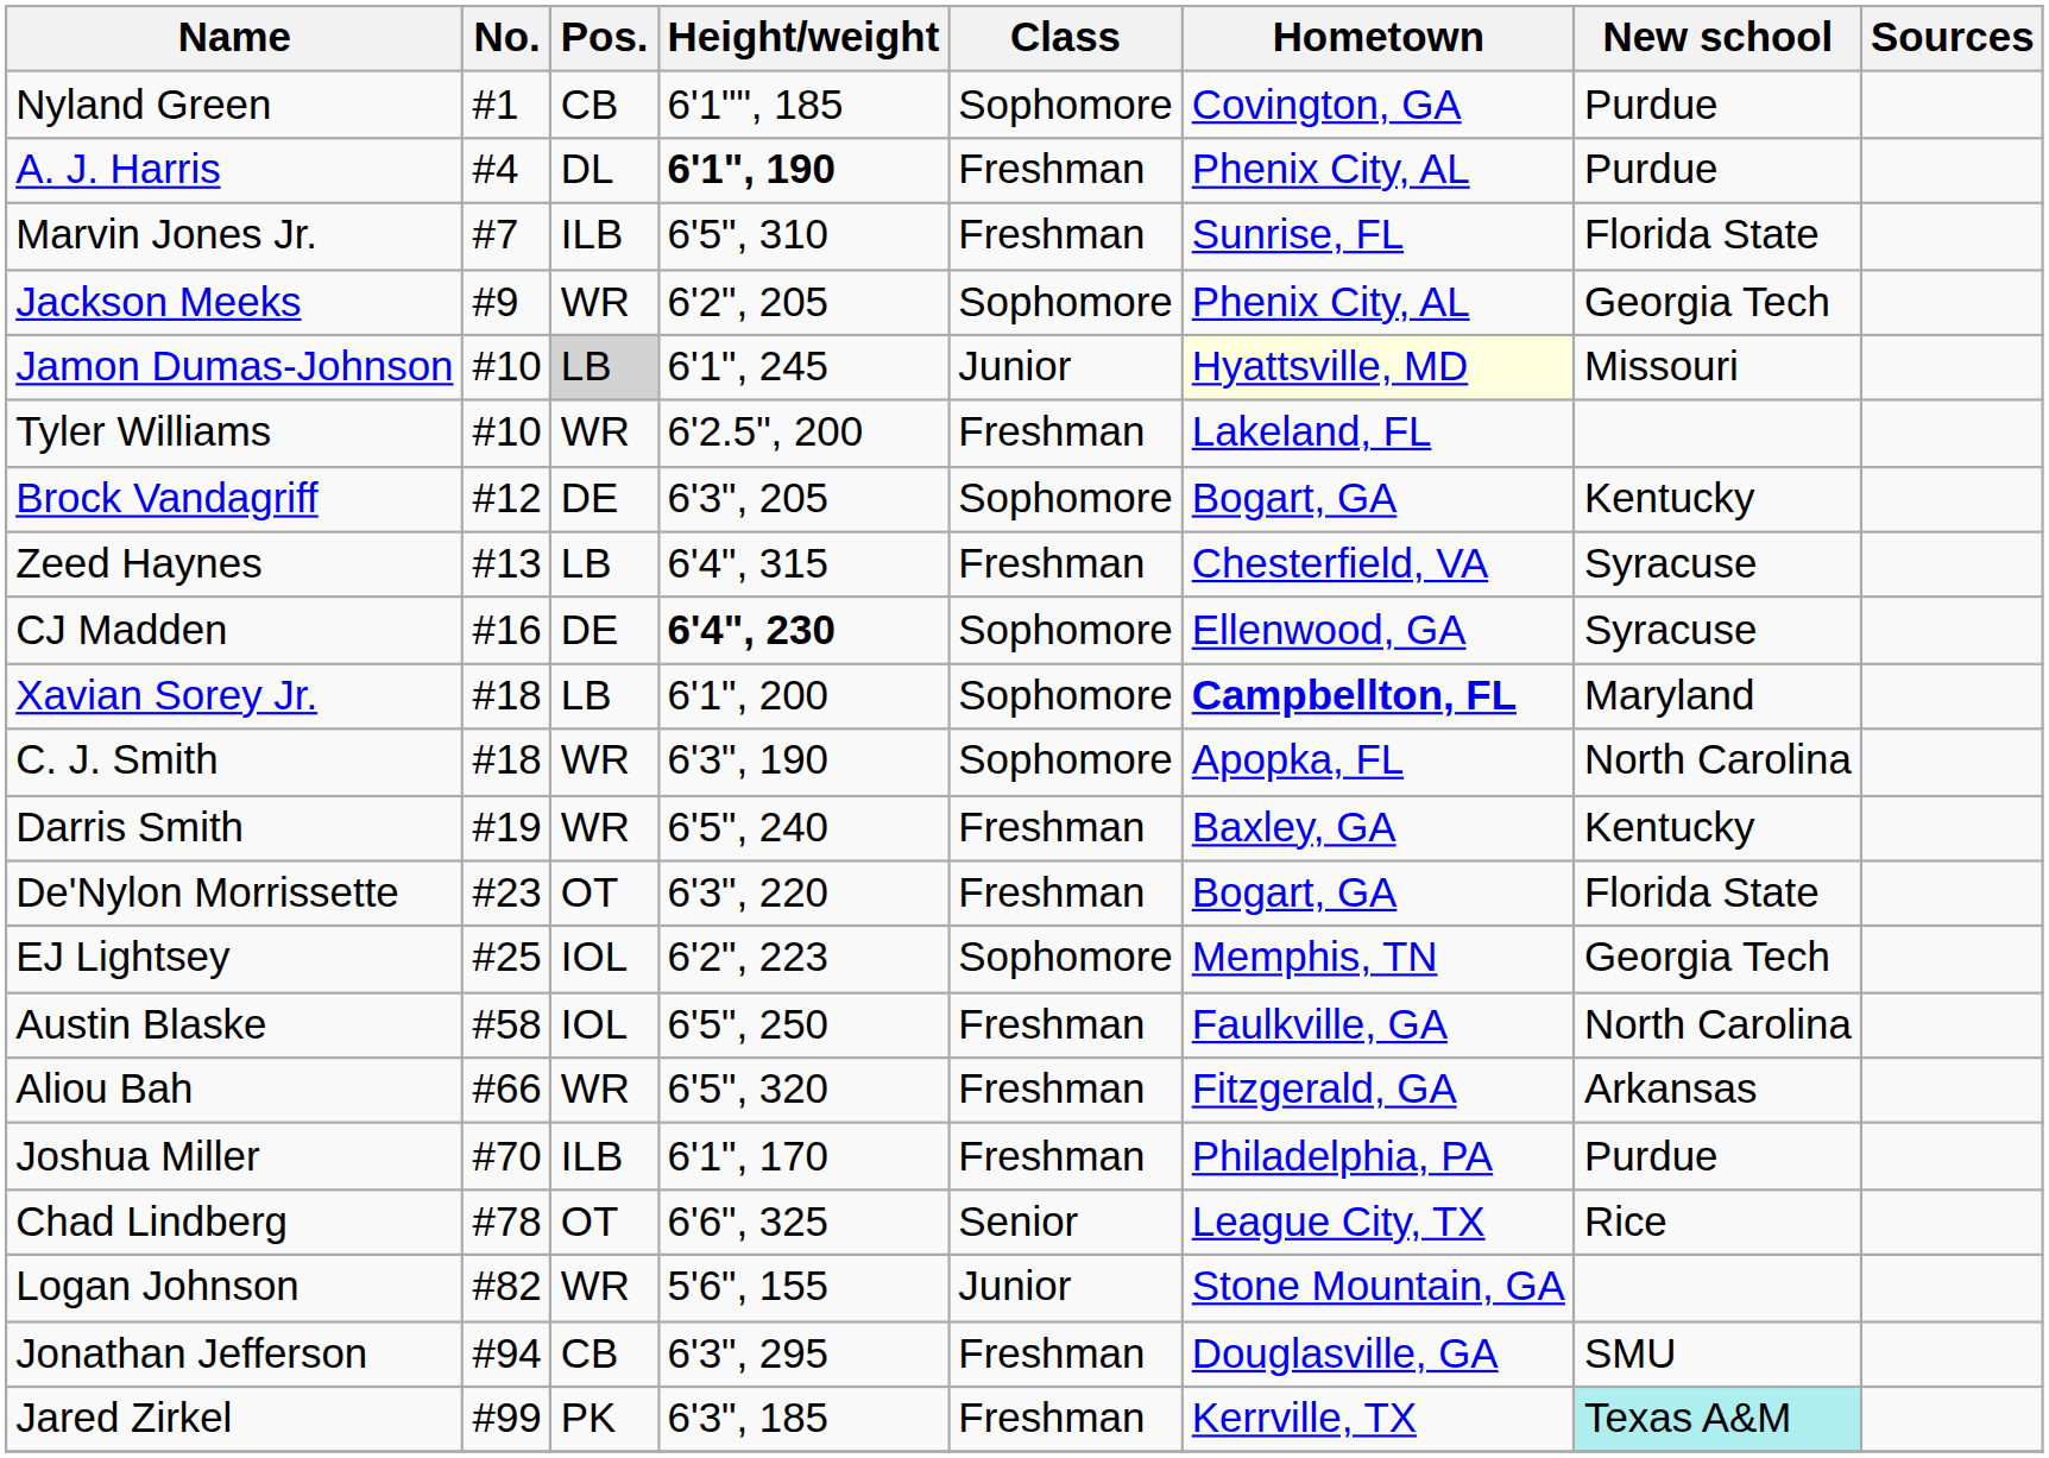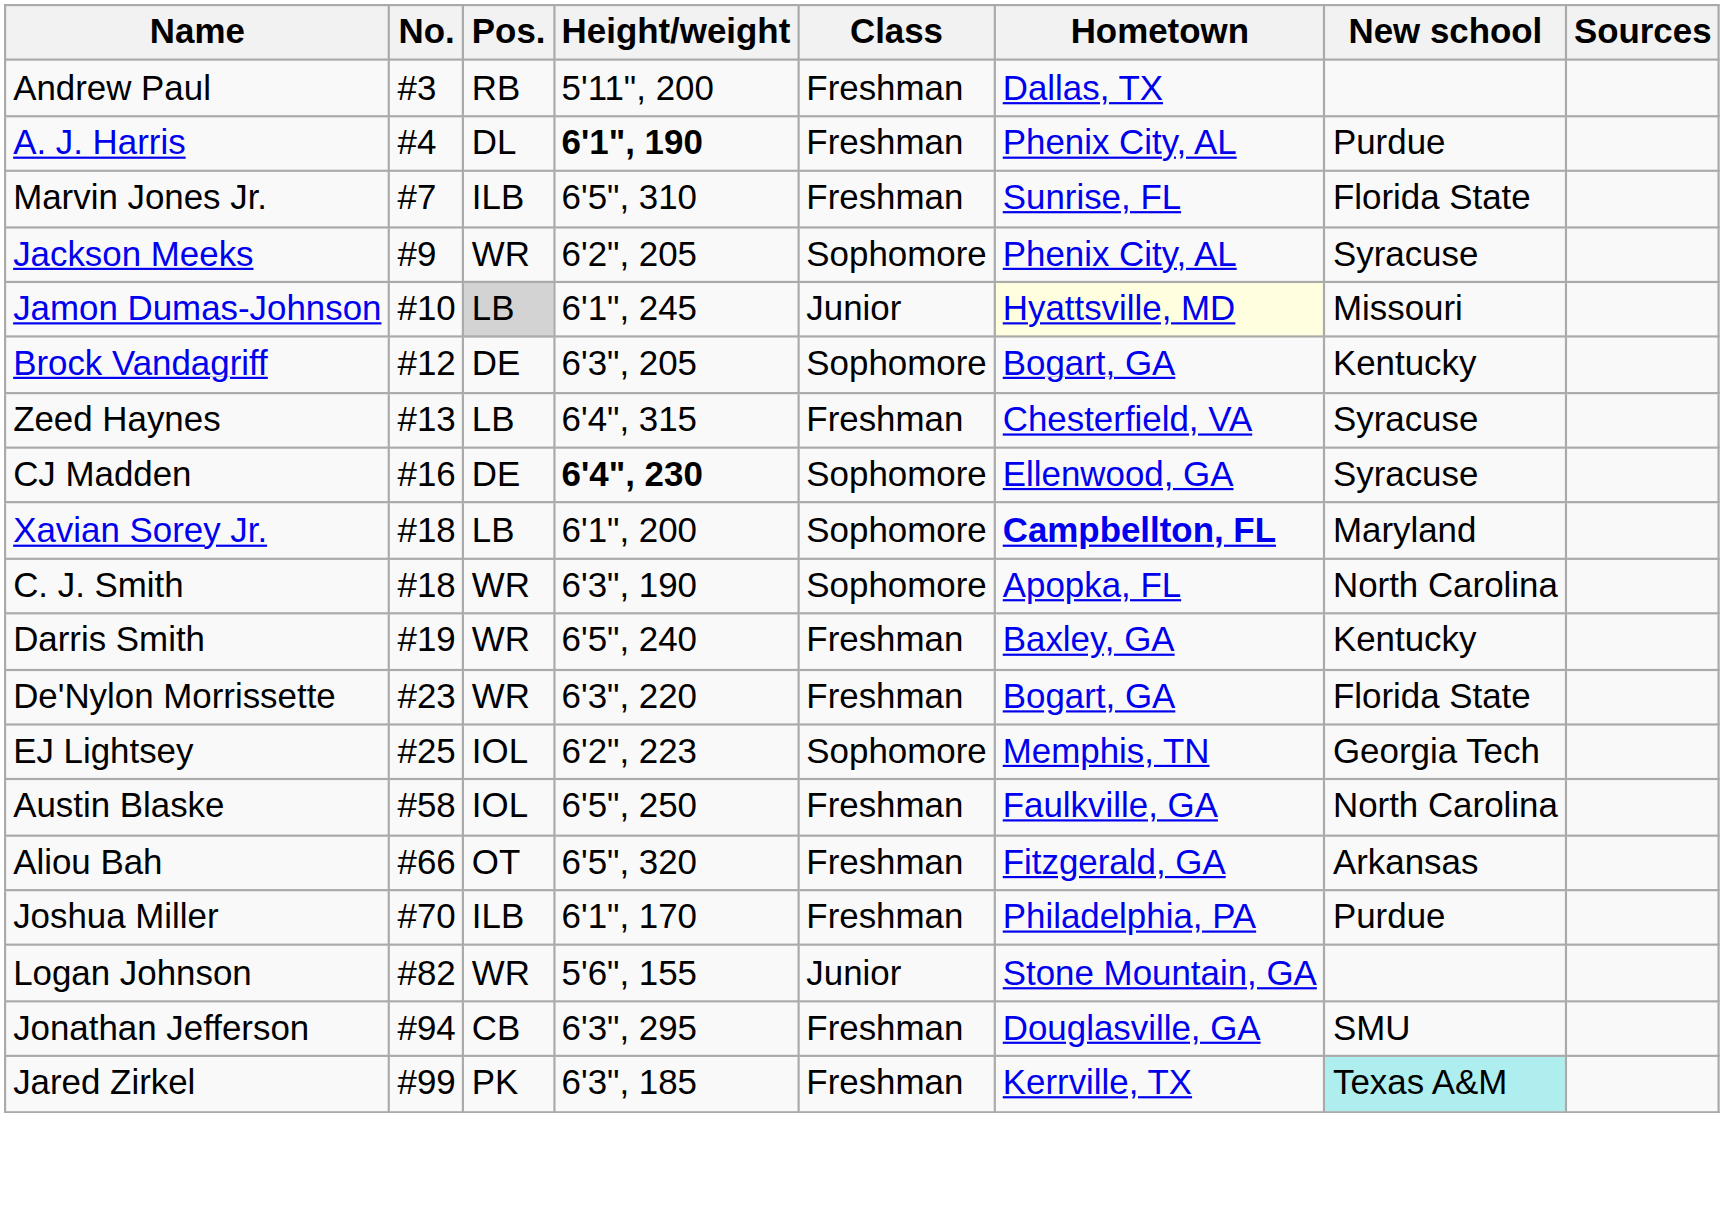 <table class="wikitable sortable mw-collapsible mw-collapsed">
 <tr>
 <th>Name</th>
 <th>No.</th>
 <th>Pos.</th>
 <th>Height/weight</th>
 <th>Class</th>
 <th>Hometown</th>
 <th>New school</th>
 <th>Sources</th>
 </tr>
 <tr>
-<td>Nyland Green</td>
-<td>#1</td>
-<td>CB</td>
-<td>6'1"", 185</td>
-<td> Sophomore</td>
-<td><a href='#'>Covington, GA</a></td>
-<td>Purdue</td>
-<td><br></td>
+<td>Andrew Paul</td>
+<td>#3</td>
+<td>RB</td>
+<td>5'11", 200</td>
+<td> Freshman</td>
+<td><a href='#'>Dallas, TX</a></td>
+<td></td>
+<td></td>
 </tr>
 <tr>
 <td><a href='#'>A. J. Harris</a></td>
 <td>#4</td>
 <td>DL</td>
 <td><strong>6'1", 190</strong></td>
 <td>Freshman</td>
 <td><a href='#'>Phenix City, AL</a></td>
 <td>Purdue</td>
 <td><br></td>
 </tr>
 <tr>
 <td>Marvin Jones Jr.</td>
 <td>#7</td>
 <td>ILB</td>
 <td>6'5", 310</td>
 <td> Freshman</td>
 <td><a href='#'>Sunrise, FL</a></td>
 <td>Florida State</td>
 <td><br></td>
 </tr>
 <tr>
 <td><a href='#'>Jackson Meeks</a></td>
 <td>#9</td>
 <td>WR</td>
 <td>6'2", 205</td>
 <td> Sophomore</td>
 <td><a href='#'>Phenix City, AL</a></td>
-<td>Georgia Tech</td>
+<td>Syracuse</td>
 <td><br></td>
 </tr>
 <tr>
 <td><a href='#'>Jamon Dumas-Johnson</a></td>
 <td>#10</td>
 <td style="background: lightgrey;">LB</td>
 <td>6'1", 245</td>
 <td>Junior</td>
 <td style="background: lightyellow;"><a href='#'>Hyattsville, MD</a></td>
 <td>Missouri</td>
 <td><br></td>
-</tr>
-<tr>
-<td>Tyler Williams</td>
-<td>#10</td>
-<td>WR</td>
-<td>6'2.5", 200</td>
-<td>Freshman</td>
-<td><a href='#'>Lakeland, FL</a></td>
-<td></td>
-<td></td>
 </tr>
 <tr>
 <td><a href='#'>Brock Vandagriff</a></td>
 <td>#12</td>
 <td>DE</td>
 <td>6'3", 205</td>
 <td> Sophomore</td>
 <td><a href='#'>Bogart, GA</a></td>
 <td>Kentucky</td>
 <td><br></td>
 </tr>
 <tr>
 <td>Zeed Haynes</td>
 <td>#13</td>
 <td>LB</td>
 <td>6'4", 315</td>
 <td>Freshman</td>
 <td><a href='#'>Chesterfield, VA</a></td>
 <td>Syracuse</td>
 <td><br></td>
 </tr>
 <tr>
 <td>CJ Madden</td>
 <td>#16</td>
 <td>DE</td>
 <td><strong>6'4", 230</strong></td>
 <td>Sophomore</td>
 <td><a href='#'>Ellenwood, GA</a></td>
 <td>Syracuse</td>
 <td><br></td>
 </tr>
 <tr>
 <td><a href='#'>Xavian Sorey Jr.</a></td>
 <td>#18</td>
 <td>LB</td>
 <td>6'1", 200</td>
 <td> Sophomore</td>
 <td><strong><a href='#'>Campbellton, FL</a></strong></td>
 <td>Maryland</td>
 <td><br></td>
 </tr>
 <tr>
 <td>C. J. Smith</td>
 <td>#18</td>
 <td>WR</td>
 <td>6'3", 190</td>
 <td>Sophomore</td>
 <td><a href='#'>Apopka, FL</a></td>
 <td>North Carolina</td>
 <td><br></td>
 </tr>
 <tr>
 <td>Darris Smith</td>
 <td>#19</td>
 <td>WR</td>
 <td>6'5", 240</td>
 <td>Freshman</td>
 <td><a href='#'>Baxley, GA</a></td>
 <td>Kentucky</td>
 <td><br></td>
 </tr>
 <tr>
 <td>De'Nylon Morrissette</td>
 <td>#23</td>
-<td>OT</td>
+<td>WR</td>
 <td>6'3", 220</td>
 <td> Freshman</td>
 <td><a href='#'>Bogart, GA</a></td>
 <td>Florida State</td>
 <td></td>
 </tr>
 <tr>
 <td>EJ Lightsey</td>
 <td>#25</td>
 <td>IOL</td>
 <td>6'2", 223</td>
 <td> Sophomore</td>
 <td><a href='#'>Memphis, TN</a></td>
 <td>Georgia Tech</td>
 <td><br></td>
 </tr>
 <tr>
 <td>Austin Blaske</td>
 <td>#58</td>
 <td>IOL</td>
 <td>6'5", 250</td>
 <td>Freshman</td>
 <td><a href='#'>Faulkville, GA</a></td>
 <td>North Carolina</td>
 <td><br></td>
 </tr>
 <tr>
 <td>Aliou Bah</td>
 <td>#66</td>
-<td>WR</td>
+<td>OT</td>
 <td>6'5", 320</td>
 <td> Freshman</td>
 <td><a href='#'>Fitzgerald, GA</a></td>
 <td>Arkansas</td>
 <td><br></td>
 </tr>
 <tr>
 <td>Joshua Miller</td>
 <td>#70</td>
 <td>ILB</td>
 <td>6'1", 170</td>
 <td>Freshman</td>
 <td><a href='#'>Philadelphia, PA</a></td>
 <td>Purdue</td>
 <td><br></td>
-</tr>
-<tr>
-<td>Chad Lindberg</td>
-<td>#78</td>
-<td>OT</td>
-<td>6'6", 325</td>
-<td>Senior</td>
-<td><a href='#'>League City, TX</a></td>
-<td>Rice</td>
-<td></td>
 </tr>
 <tr>
 <td>Logan Johnson</td>
 <td>#82</td>
 <td>WR</td>
 <td>5'6", 155</td>
 <td> Junior</td>
 <td><a href='#'>Stone Mountain, GA</a></td>
 <td></td>
 <td><br></td>
 </tr>
 <tr>
 <td>Jonathan Jefferson</td>
 <td>#94</td>
 <td>CB</td>
 <td>6'3", 295</td>
 <td> Freshman</td>
 <td><a href='#'>Douglasville, GA</a></td>
 <td>SMU</td>
 <td><br></td>
 </tr>
 <tr>
 <td>Jared Zirkel</td>
 <td>#99</td>
 <td>PK</td>
 <td>6'3", 185</td>
 <td> Freshman</td>
 <td><a href='#'>Kerrville, TX</a></td>
 <td style="background: paleturquoise;">Texas A&M</td>
 <td><br></td>
 </tr>
 <tr>
 </tr>
 </table>
